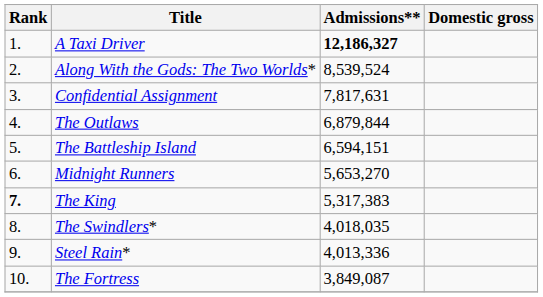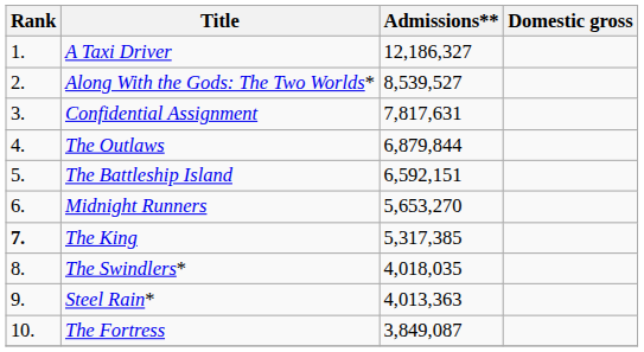 <table class="wikitable sortable" style="margin:auto; margin:auto;">
 <tr>
 <th>Rank</th>
 <th>Title</th>
 <th>Admissions**</th>
 <th>Domestic gross</th>
 </tr>
 <tr>
 <td>1.</td>
 <td><em><a href='#'>A Taxi Driver</a></em></td>
-<td><strong>12,186,327</strong></td>
+<td>12,186,327</td>
 <td></td>
 </tr>
 <tr>
 <td>2.</td>
 <td><em><a href='#'>Along With the Gods: The Two Worlds</a></em>*</td>
-<td>8,539,524</td>
+<td>8,539,527</td>
 <td></td>
 </tr>
 <tr>
 <td>3.</td>
 <td><em><a href='#'>Confidential Assignment</a></em></td>
 <td>7,817,631</td>
 <td></td>
 </tr>
 <tr>
 <td>4.</td>
 <td><em><a href='#'>The Outlaws</a></em></td>
 <td>6,879,844</td>
 <td></td>
 </tr>
 <tr>
 <td>5.</td>
 <td><em><a href='#'>The Battleship Island</a></em></td>
-<td>6,594,151</td>
+<td>6,592,151</td>
 <td></td>
 </tr>
 <tr>
 <td>6.</td>
 <td><em><a href='#'>Midnight Runners</a></em></td>
 <td>5,653,270</td>
 <td></td>
 </tr>
 <tr>
 <td><strong>7.</strong></td>
 <td><em><a href='#'>The King</a></em></td>
-<td>5,317,383</td>
+<td>5,317,385</td>
 <td></td>
 </tr>
 <tr>
 <td>8.</td>
 <td><em><a href='#'>The Swindlers</a></em>*</td>
 <td>4,018,035</td>
 <td></td>
 </tr>
 <tr>
 <td>9.</td>
 <td><em><a href='#'>Steel Rain</a></em>*</td>
-<td>4,013,336</td>
+<td>4,013,363</td>
 <td></td>
 </tr>
 <tr>
 <td>10.</td>
 <td><em><a href='#'>The Fortress</a></em></td>
 <td>3,849,087</td>
 <td></td>
 </tr>
 <tr>
 </tr>
 </table>
